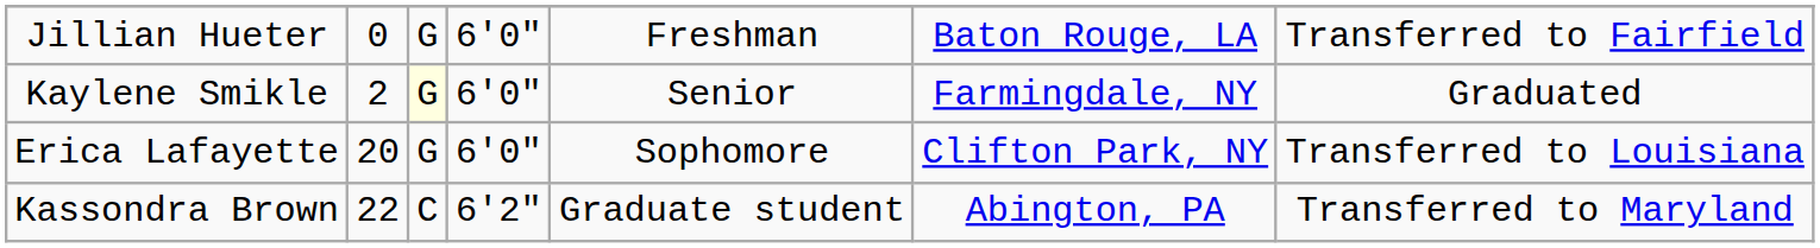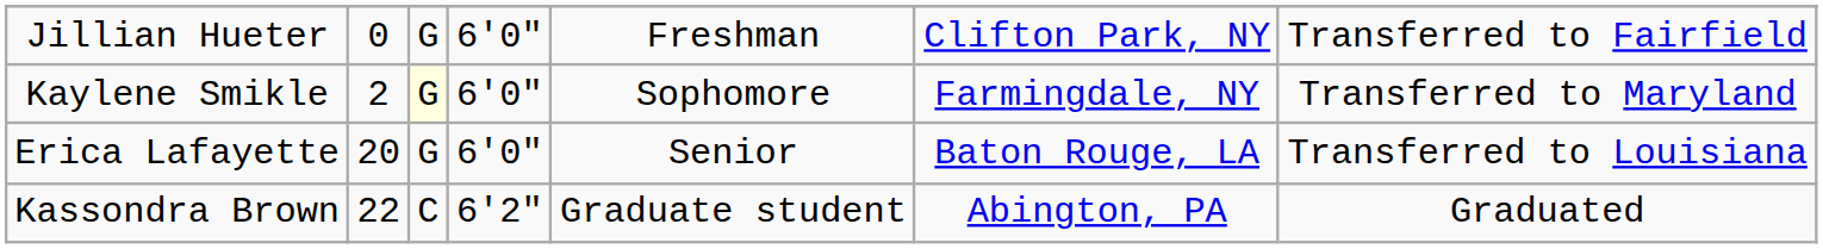 <table class="wikitable sortable" style="text-align: center">
 <tr align=center>
 </tr>
 <tr>
 <td>Jillian Hueter</td>
 <td>0</td>
 <td>G</td>
 <td>6'0"</td>
 <td>Freshman</td>
-<td><a href='#'>Baton Rouge, LA</a></td>
+<td><a href='#'>Clifton Park, NY</a></td>
 <td>Transferred to <a href='#'>Fairfield</a></td>
 </tr>
 <tr>
 <td>Kaylene Smikle</td>
 <td>2</td>
 <td style="background: lightyellow;">G</td>
 <td>6'0"</td>
-<td>Senior</td>
+<td>Sophomore</td>
 <td><a href='#'>Farmingdale, NY</a></td>
-<td>Graduated</td>
+<td>Transferred to <a href='#'>Maryland</a></td>
 </tr>
 <tr>
 <td>Erica Lafayette</td>
 <td>20</td>
 <td>G</td>
 <td>6'0"</td>
-<td>Sophomore</td>
-<td><a href='#'>Clifton Park, NY</a></td>
+<td>Senior</td>
+<td><a href='#'>Baton Rouge, LA</a></td>
 <td>Transferred to <a href='#'>Louisiana</a></td>
 </tr>
 <tr>
 <td>Kassondra Brown</td>
 <td>22</td>
 <td>C</td>
 <td>6'2"</td>
 <td>Graduate student</td>
 <td><a href='#'>Abington, PA</a></td>
-<td>Transferred to <a href='#'>Maryland</a></td>
+<td>Graduated</td>
 </tr>
 </table>
